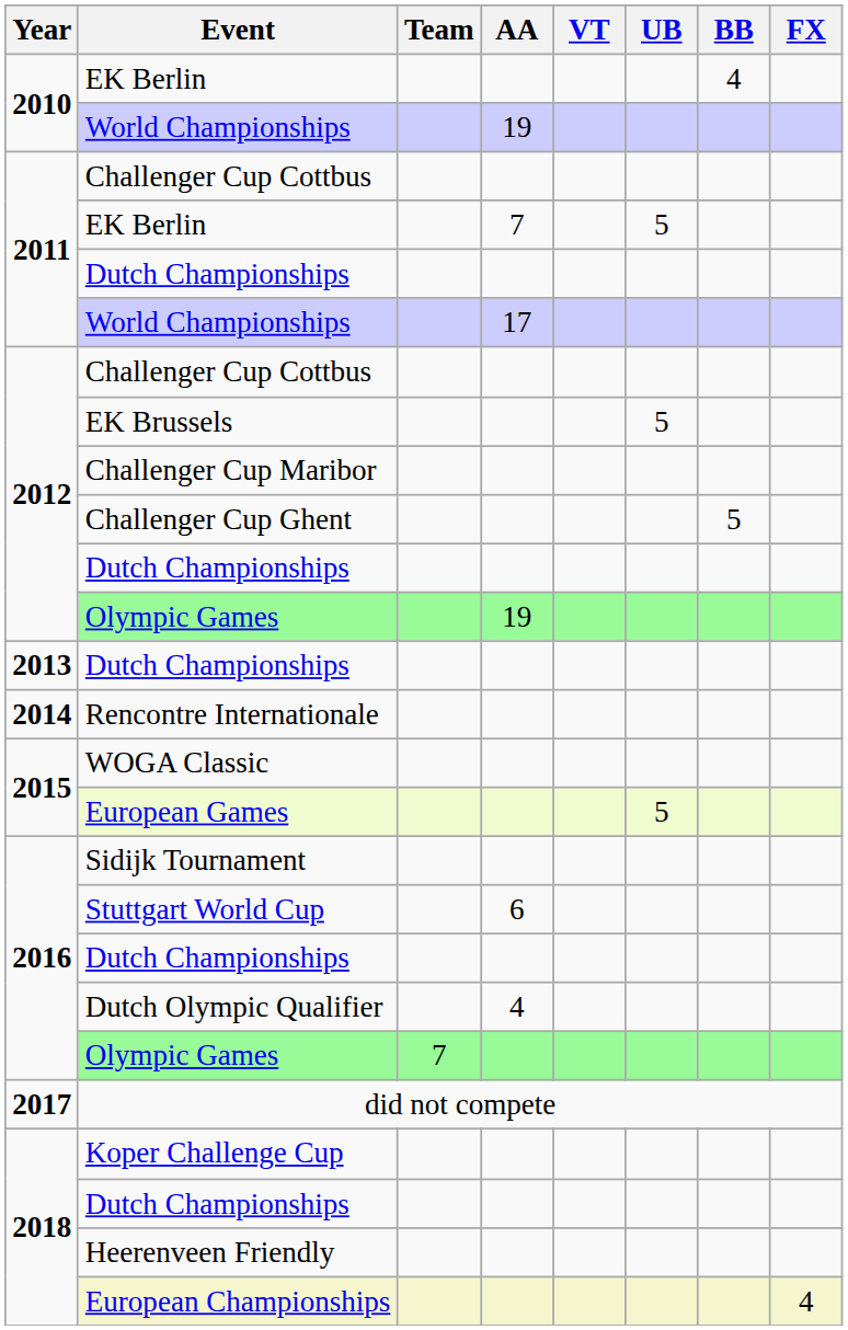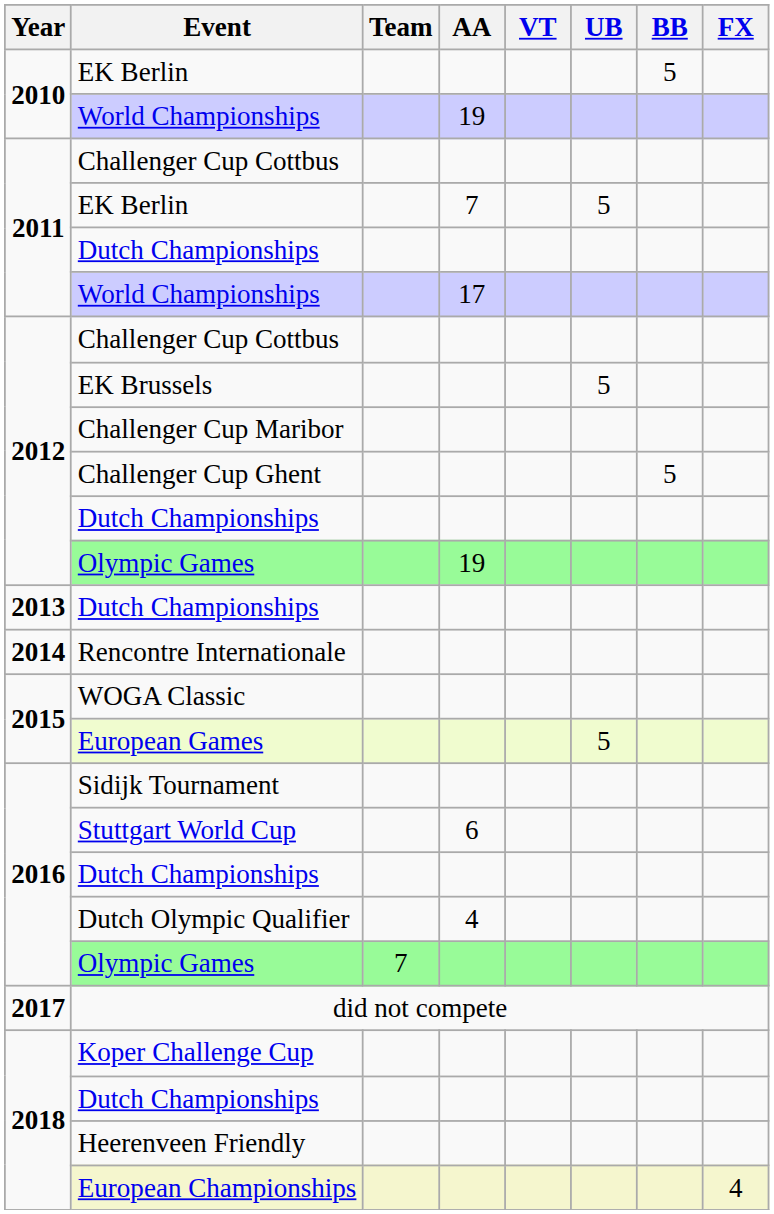 <table class="wikitable" style="text-align:center; font-size:95%;">
 <tr>
 <th align=center>Year</th>
 <th align=center>Event</th>
 <th style="width:30px;">Team</th>
 <th style="width:30px;">AA</th>
 <th style="width:30px;"><a href='#'>VT</a></th>
 <th style="width:30px;"><a href='#'>UB</a></th>
 <th style="width:30px;"><a href='#'>BB</a></th>
 <th style="width:30px;"><a href='#'>FX</a></th>
 </tr>
 <tr>
 <td rowspan="2"><strong>2010</strong></td>
 <td align=left>EK Berlin</td>
 <td></td>
 <td></td>
 <td></td>
 <td></td>
-<td>4</td>
+<td>5</td>
 <td></td>
 </tr>
 <tr style="background:#ccf;">
 <td align=left><a href='#'>World Championships</a></td>
 <td></td>
 <td>19</td>
 <td></td>
 <td></td>
 <td></td>
 <td></td>
 </tr>
 <tr>
 <td rowspan="4"><strong>2011</strong></td>
 <td align=left>Challenger Cup Cottbus</td>
 <td></td>
 <td></td>
 <td></td>
 <td></td>
 <td></td>
 <td></td>
 </tr>
 <tr>
 <td align=left>EK Berlin</td>
 <td></td>
 <td>7</td>
 <td></td>
 <td>5</td>
 <td></td>
 <td></td>
 </tr>
 <tr>
 <td align=left><a href='#'>Dutch Championships</a></td>
 <td></td>
 <td></td>
 <td></td>
 <td></td>
 <td></td>
 <td></td>
 </tr>
 <tr style="background:#ccf;">
 <td align=left><a href='#'>World Championships</a></td>
 <td></td>
 <td>17</td>
 <td></td>
 <td></td>
 <td></td>
 <td></td>
 </tr>
 <tr>
 <td rowspan="6"><strong>2012</strong></td>
 <td align=left>Challenger Cup Cottbus</td>
 <td></td>
 <td></td>
 <td></td>
 <td></td>
 <td></td>
 <td></td>
 </tr>
 <tr>
 <td align=left>EK Brussels</td>
 <td></td>
 <td></td>
 <td></td>
 <td>5</td>
 <td></td>
 <td></td>
 </tr>
 <tr>
 <td align=left>Challenger Cup Maribor</td>
 <td></td>
 <td></td>
 <td></td>
 <td></td>
 <td></td>
 <td></td>
 </tr>
 <tr>
 <td align=left>Challenger Cup Ghent</td>
 <td></td>
 <td></td>
 <td></td>
 <td></td>
 <td>5</td>
 <td></td>
 </tr>
 <tr>
 <td align=left><a href='#'>Dutch Championships</a></td>
 <td></td>
 <td></td>
 <td></td>
 <td></td>
 <td></td>
 <td></td>
 </tr>
 <tr style="background:#98fb98;">
 <td align=left><a href='#'>Olympic Games</a></td>
 <td></td>
 <td>19</td>
 <td></td>
 <td></td>
 <td></td>
 <td></td>
 </tr>
 <tr>
 <td rowspan="1"><strong>2013</strong></td>
 <td align=left><a href='#'>Dutch Championships</a></td>
 <td></td>
 <td></td>
 <td></td>
 <td></td>
 <td></td>
 <td></td>
 </tr>
 <tr>
 <td rowspan="1"><strong>2014</strong></td>
 <td align=left>Rencontre Internationale</td>
 <td></td>
 <td></td>
 <td></td>
 <td></td>
 <td></td>
 <td></td>
 </tr>
 <tr>
 <td rowspan="2"><strong>2015</strong></td>
 <td align=left>WOGA Classic</td>
 <td></td>
 <td></td>
 <td></td>
 <td></td>
 <td></td>
 <td></td>
 </tr>
 <tr bgcolor=#f0fccf>
 <td align=left><a href='#'>European Games</a></td>
 <td></td>
 <td></td>
 <td></td>
 <td>5</td>
 <td></td>
 <td></td>
 </tr>
 <tr>
 <td rowspan="5"><strong>2016</strong></td>
 <td align=left>Sidijk Tournament</td>
 <td></td>
 <td></td>
 <td></td>
 <td></td>
 <td></td>
 <td></td>
 </tr>
 <tr>
 <td align=left><a href='#'>Stuttgart World Cup</a></td>
 <td></td>
 <td>6</td>
 <td></td>
 <td></td>
 <td></td>
 <td></td>
 </tr>
 <tr>
 <td align=left><a href='#'>Dutch Championships</a></td>
 <td></td>
 <td></td>
 <td></td>
 <td></td>
 <td></td>
 <td></td>
 </tr>
 <tr>
 <td align=left>Dutch Olympic Qualifier</td>
 <td></td>
 <td>4</td>
 <td></td>
 <td></td>
 <td></td>
 <td></td>
 </tr>
 <tr style="background:#98fb98;">
 <td align=left><a href='#'>Olympic Games</a></td>
 <td>7</td>
 <td></td>
 <td></td>
 <td></td>
 <td></td>
 <td></td>
 </tr>
 <tr>
 <td rowspan="1"><strong>2017</strong></td>
 <td colspan=7>did not compete</td>
 </tr>
 <tr>
 <td rowspan="4"><strong>2018</strong></td>
 <td align=left><a href='#'>Koper Challenge Cup</a></td>
 <td></td>
 <td></td>
 <td></td>
 <td></td>
 <td></td>
 <td></td>
 </tr>
 <tr>
 <td align=left><a href='#'>Dutch Championships</a></td>
 <td></td>
 <td></td>
 <td></td>
 <td></td>
 <td></td>
 <td></td>
 </tr>
 <tr>
 <td align=left>Heerenveen Friendly</td>
 <td></td>
 <td></td>
 <td></td>
 <td></td>
 <td></td>
 <td></td>
 </tr>
 <tr bgcolor=#F5F6CE>
 <td align=left><a href='#'>European Championships</a></td>
 <td></td>
 <td></td>
 <td></td>
 <td></td>
 <td></td>
 <td>4</td>
 </tr>
 </table>
